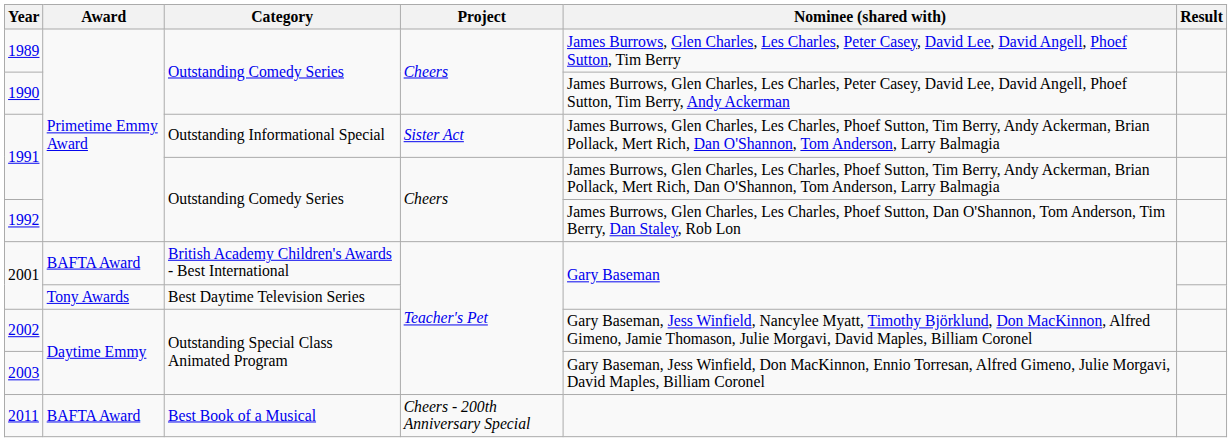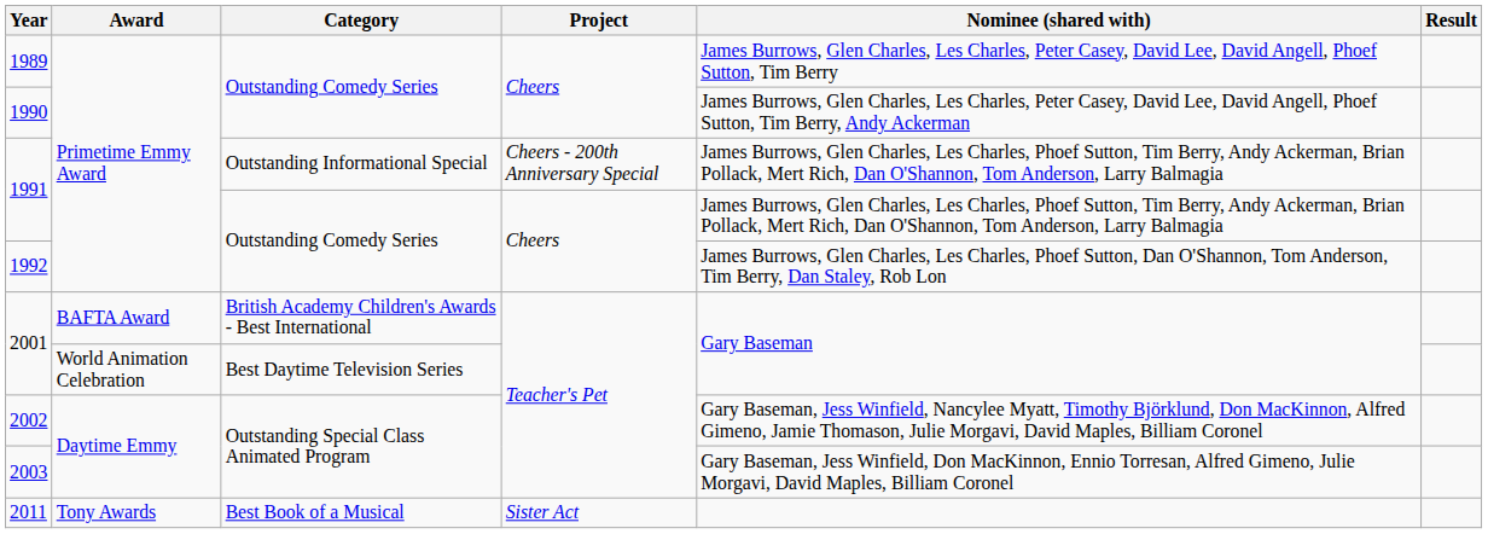 <table class="wikitable sortable">
 <tr>
 <th>Year</th>
 <th>Award</th>
 <th>Category</th>
 <th>Project</th>
 <th>Nominee (shared with)</th>
 <th>Result</th>
 </tr>
 <tr>
 <td><a href='#'>1989</a></td>
 <td rowspan="5"><a href='#'>Primetime Emmy Award</a></td>
 <td rowspan="2"><a href='#'>Outstanding Comedy Series</a></td>
 <td rowspan="2"><em><a href='#'>Cheers</a></em></td>
 <td><a href='#'>James Burrows</a>, <a href='#'>Glen Charles</a>, <a href='#'>Les Charles</a>, <a href='#'>Peter Casey</a>, <a href='#'>David Lee</a>, <a href='#'>David Angell</a>, <a href='#'>Phoef Sutton</a>, Tim Berry</td>
 <td></td>
 </tr>
 <tr>
 <td><a href='#'>1990</a></td>
 <td>James Burrows, Glen Charles, Les Charles, Peter Casey, David Lee, David Angell, Phoef Sutton, Tim Berry, <a href='#'>Andy Ackerman</a></td>
 <td></td>
 </tr>
 <tr>
 <td rowspan="2"><a href='#'>1991</a></td>
 <td>Outstanding Informational Special</td>
-<td><em><a href='#'>Sister Act</a></em></td>
+<td><em>Cheers</em> - <em>200th Anniversary Special</em></td>
 <td>James Burrows, Glen Charles, Les Charles, Phoef Sutton, Tim Berry, Andy Ackerman, Brian Pollack, Mert Rich, <a href='#'>Dan O'Shannon</a>, <a href='#'>Tom Anderson</a>, Larry Balmagia</td>
 <td></td>
 </tr>
 <tr>
 <td rowspan="2">Outstanding Comedy Series</td>
 <td rowspan="2"><em>Cheers</em></td>
 <td>James Burrows, Glen Charles, Les Charles, Phoef Sutton, Tim Berry, Andy Ackerman, Brian Pollack, Mert Rich, Dan O'Shannon, Tom Anderson, Larry Balmagia</td>
 <td></td>
 </tr>
 <tr>
 <td><a href='#'>1992</a></td>
 <td>James Burrows, Glen Charles, Les Charles, Phoef Sutton, Dan O'Shannon, Tom Anderson, Tim Berry, <a href='#'>Dan Staley</a>, Rob Lon</td>
 <td></td>
 </tr>
 <tr>
 <td rowspan="2">2001</td>
 <td><a href='#'>BAFTA Award</a></td>
 <td><a href='#'>British Academy Children's Awards</a> - Best International</td>
 <td rowspan="4"><em><a href='#'>Teacher's Pet</a></em></td>
 <td rowspan="2"><a href='#'>Gary Baseman</a></td>
 <td></td>
 </tr>
 <tr>
-<td><a href='#'>Tony Awards</a></td>
+<td>World Animation Celebration</td>
 <td>Best Daytime Television Series</td>
 <td></td>
 </tr>
 <tr>
 <td><a href='#'>2002</a></td>
 <td rowspan="2"><a href='#'>Daytime Emmy</a></td>
 <td rowspan="2">Outstanding Special Class Animated Program</td>
 <td>Gary Baseman, <a href='#'>Jess Winfield</a>, Nancylee Myatt, <a href='#'>Timothy Björklund</a>, <a href='#'>Don MacKinnon</a>, Alfred Gimeno, Jamie Thomason, Julie Morgavi, David Maples, Billiam Coronel</td>
 <td></td>
 </tr>
 <tr>
 <td><a href='#'>2003</a></td>
 <td>Gary Baseman, Jess Winfield, Don MacKinnon, Ennio Torresan, Alfred Gimeno, Julie Morgavi, David Maples, Billiam Coronel</td>
 <td></td>
 </tr>
 <tr>
 <td><a href='#'>2011</a></td>
-<td><a href='#'>BAFTA Award</a></td>
+<td><a href='#'>Tony Awards</a></td>
 <td><a href='#'>Best Book of a Musical</a></td>
-<td><em>Cheers</em> - <em>200th Anniversary Special</em></td>
+<td><em><a href='#'>Sister Act</a></em></td>
 <td></td>
 <td></td>
 </tr>
 </table>
